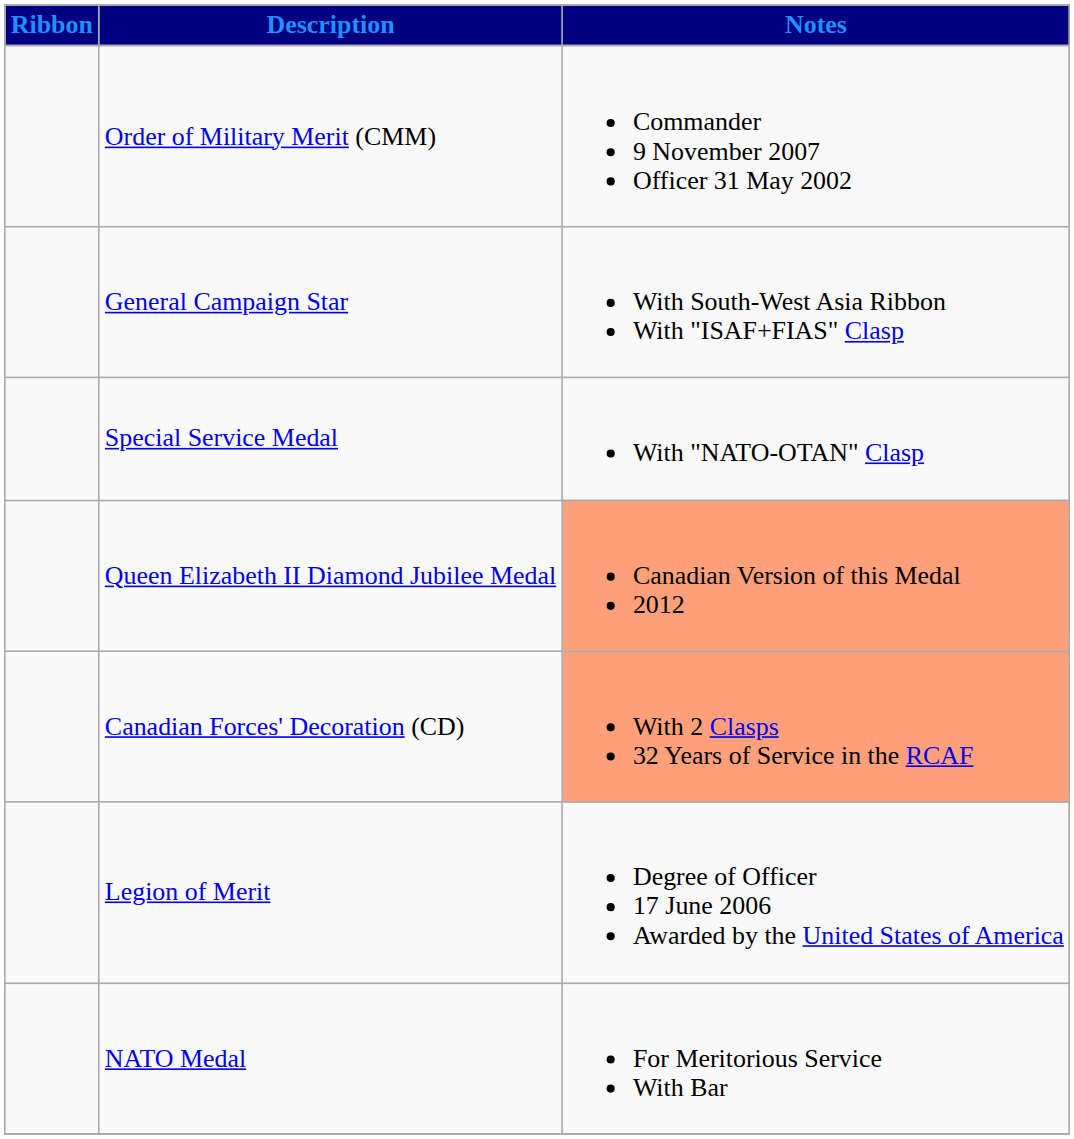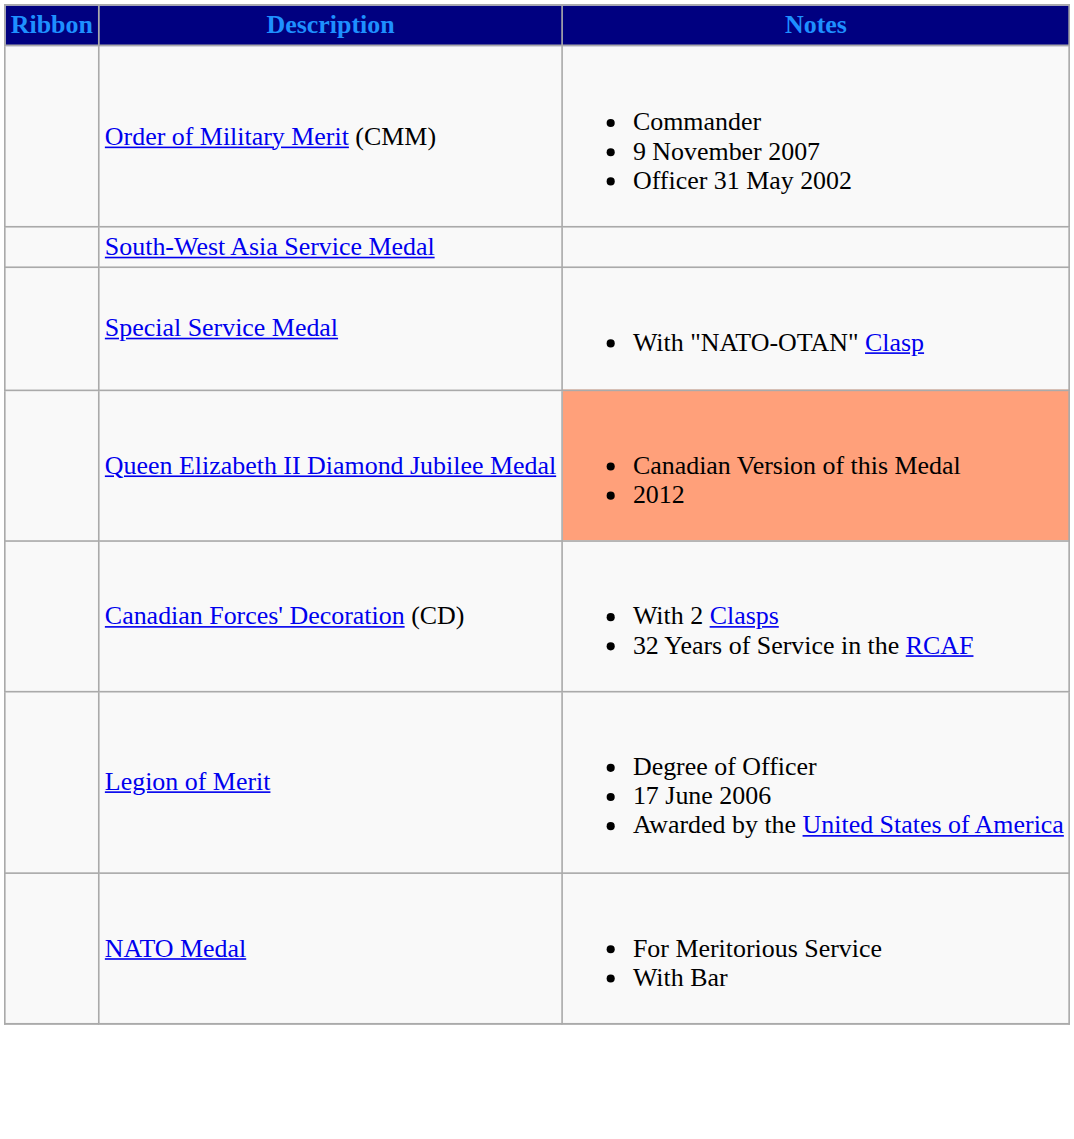 <table class="wikitable">
 <tr style="background:Navy;color:DodgerBlue" align="center">
 <td><strong>Ribbon</strong></td>
 <td><strong>Description</strong></td>
 <td><strong>Notes</strong></td>
 </tr>
 <tr>
 <td></td>
 <td><a href='#'>Order of Military Merit</a> (CMM)</td>
 <td><br><ul><li>Commander</li><li>9 November 2007</li><li>Officer 31 May 2002</li></ul></td>
 </tr>
 <tr>
 <td></td>
-<td><a href='#'>General Campaign Star</a></td>
-<td><br><ul><li>With South-West Asia Ribbon</li><li>With "ISAF+FIAS" <a href='#'>Clasp</a></li></ul></td>
+<td><a href='#'>South-West Asia Service Medal</a></td>
+<td></td>
 </tr>
 <tr>
 <td></td>
 <td><a href='#'>Special Service Medal</a></td>
 <td><br><ul><li>With "NATO-OTAN" <a href='#'>Clasp</a></li></ul></td>
 </tr>
 <tr>
 <td></td>
 <td><a href='#'>Queen Elizabeth II Diamond Jubilee Medal</a></td>
 <td style="background: lightsalmon;"><br><ul><li>Canadian Version of this Medal</li><li>2012</li></ul></td>
 </tr>
 <tr>
 <td></td>
 <td><a href='#'>Canadian Forces' Decoration</a> (CD)</td>
-<td style="background: lightsalmon;"><br><ul><li>With 2 <a href='#'>Clasps</a></li><li>32 Years of Service in the <a href='#'>RCAF</a></li></ul></td>
+<td><br><ul><li>With 2 <a href='#'>Clasps</a></li><li>32 Years of Service in the <a href='#'>RCAF</a></li></ul></td>
 </tr>
 <tr>
 <td></td>
 <td><a href='#'>Legion of Merit</a></td>
 <td><br><ul><li>Degree of Officer</li><li>17 June 2006</li><li>Awarded by the <a href='#'>United States of America</a></li></ul></td>
 </tr>
 <tr>
 <td></td>
 <td><a href='#'>NATO Medal</a></td>
 <td><br><ul><li>For Meritorious Service</li><li>With Bar</li></ul></td>
 </tr>
 <tr>
 </tr>
 </table>
